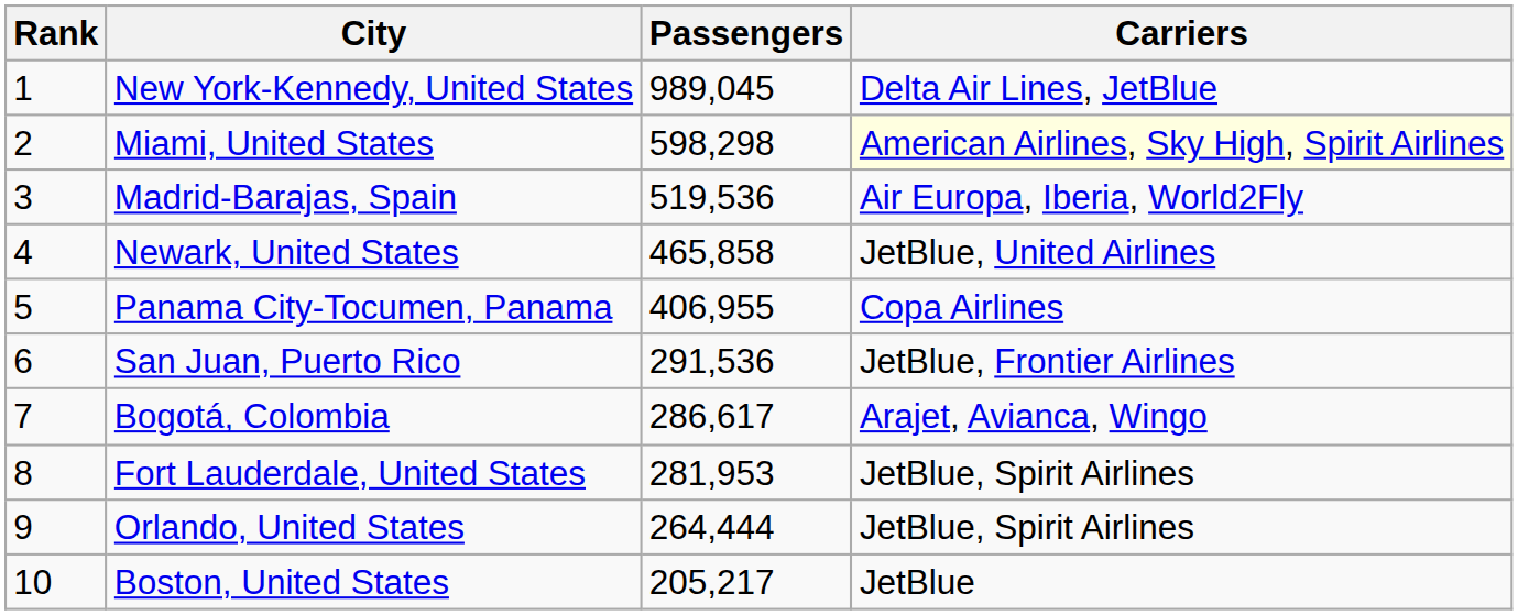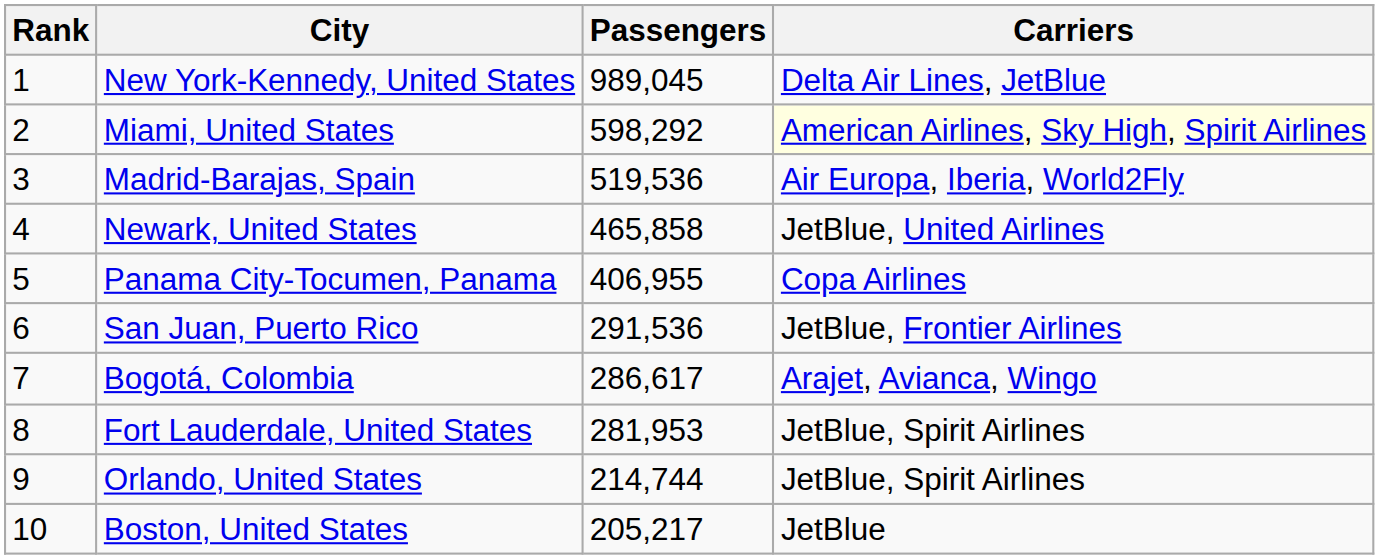 <table class="wikitable sortable" style="font-size: 95%;">
 <tr>
 <th>Rank</th>
 <th>City</th>
 <th>Passengers</th>
 <th>Carriers</th>
 </tr>
 <tr>
 <td>1</td>
 <td> <a href='#'>New York-Kennedy, United States</a></td>
 <td>989,045</td>
 <td><a href='#'>Delta Air Lines</a>, <a href='#'>JetBlue</a></td>
 </tr>
 <tr>
 <td>2</td>
 <td> <a href='#'>Miami, United States</a></td>
-<td>598,298</td>
+<td>598,292</td>
 <td style="background: lightyellow;"><a href='#'>American Airlines</a>, <a href='#'>Sky High</a>, <a href='#'>Spirit Airlines</a></td>
 </tr>
 <tr>
 <td>3</td>
 <td> <a href='#'>Madrid-Barajas, Spain</a></td>
 <td>519,536</td>
 <td><a href='#'>Air Europa</a>, <a href='#'>Iberia</a>, <a href='#'>World2Fly</a></td>
 </tr>
 <tr>
 <td>4</td>
 <td> <a href='#'>Newark, United States</a></td>
 <td>465,858</td>
 <td>JetBlue, <a href='#'>United Airlines</a></td>
 </tr>
 <tr>
 <td>5</td>
 <td> <a href='#'>Panama City-Tocumen, Panama</a></td>
 <td>406,955</td>
 <td><a href='#'>Copa Airlines</a></td>
 </tr>
 <tr>
 <td>6</td>
 <td> <a href='#'>San Juan, Puerto Rico</a></td>
 <td>291,536</td>
 <td>JetBlue, <a href='#'>Frontier Airlines</a></td>
 </tr>
 <tr>
 <td>7</td>
 <td> <a href='#'>Bogotá, Colombia</a></td>
 <td>286,617</td>
 <td><a href='#'>Arajet</a>, <a href='#'>Avianca</a>, <a href='#'>Wingo</a></td>
 </tr>
 <tr>
 <td>8</td>
 <td> <a href='#'>Fort Lauderdale, United States</a></td>
 <td>281,953</td>
 <td>JetBlue, Spirit Airlines</td>
 </tr>
 <tr>
 <td>9</td>
 <td> <a href='#'>Orlando, United States</a></td>
-<td>264,444</td>
+<td>214,744</td>
 <td>JetBlue, Spirit Airlines</td>
 </tr>
 <tr>
 <td>10</td>
 <td> <a href='#'>Boston, United States</a></td>
 <td>205,217</td>
 <td>JetBlue</td>
 </tr>
 </table>
